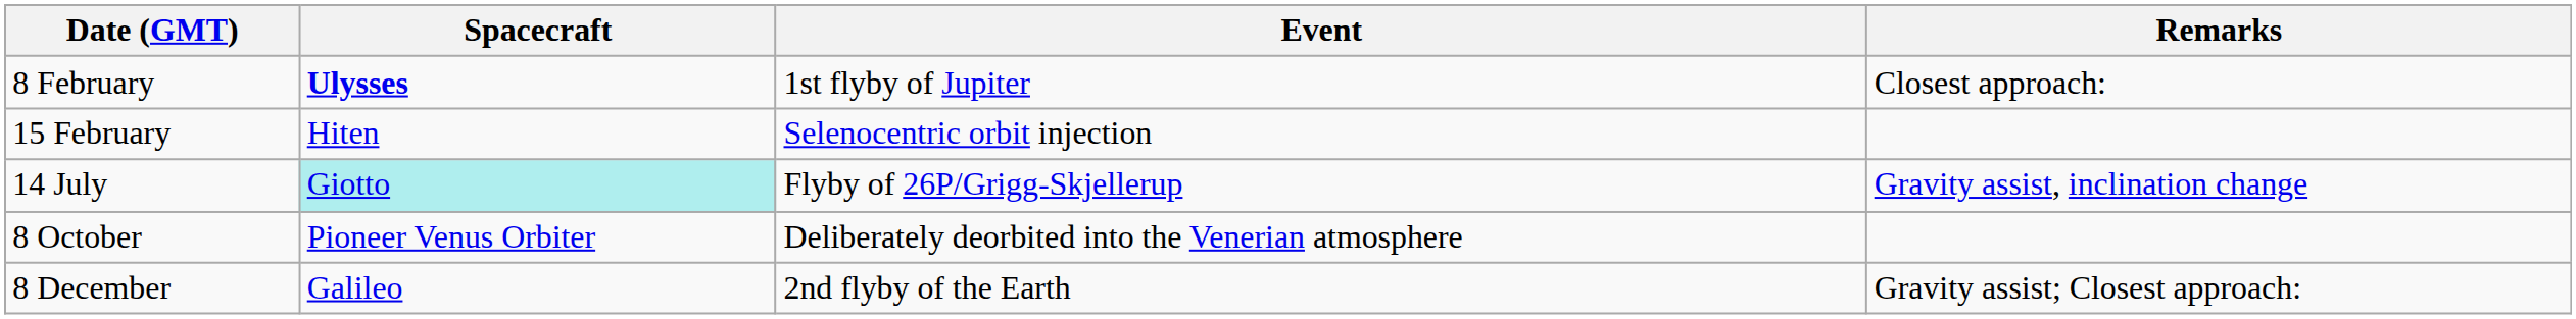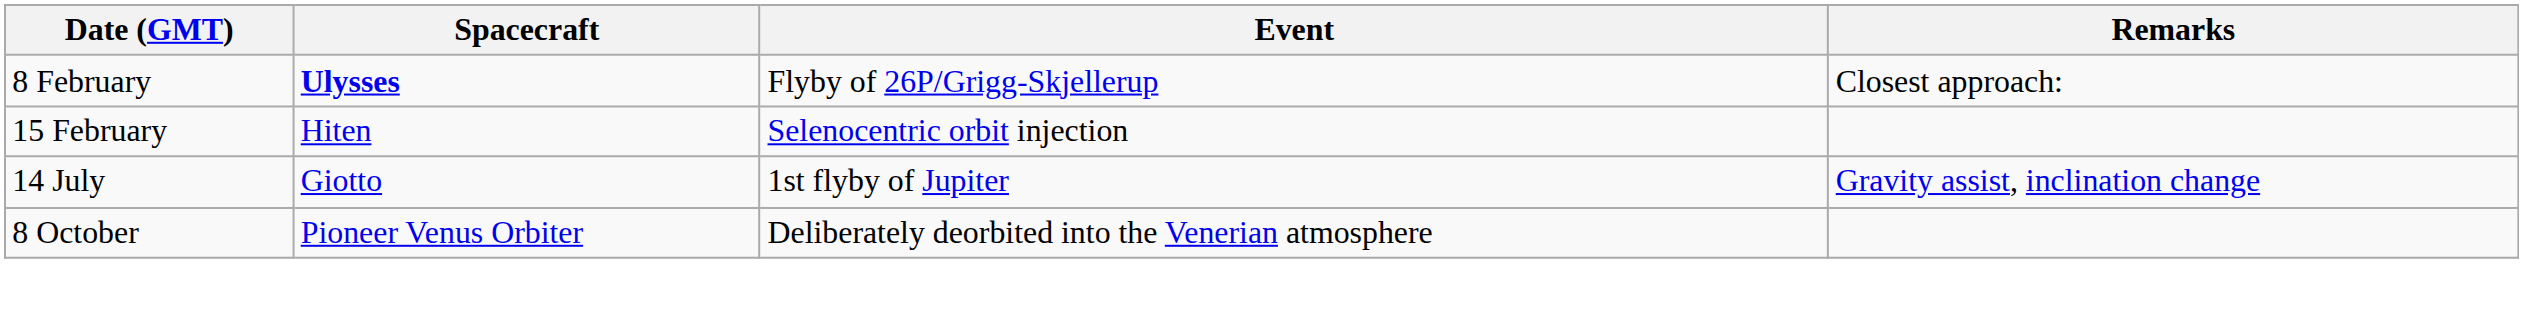 <table class="wikitable" border="1" width="100%">
 <tr>
 <th>Date (<a href='#'>GMT</a>)</th>
 <th>Spacecraft</th>
 <th>Event</th>
 <th>Remarks</th>
 </tr>
 <tr>
 <td>8 February</td>
 <td><strong><a href='#'>Ulysses</a></strong></td>
-<td>1st flyby of <a href='#'>Jupiter</a></td>
+<td>Flyby of <a href='#'>26P/Grigg-Skjellerup</a></td>
 <td>Closest approach: </td>
 </tr>
 <tr>
 <td>15 February</td>
 <td><a href='#'>Hiten</a></td>
 <td><a href='#'>Selenocentric orbit</a> injection</td>
 </tr>
 <tr>
 <td>14 July</td>
-<td style="background: paleturquoise;"><a href='#'>Giotto</a></td>
-<td>Flyby of <a href='#'>26P/Grigg-Skjellerup</a></td>
+<td><a href='#'>Giotto</a></td>
+<td>1st flyby of <a href='#'>Jupiter</a></td>
 <td><a href='#'>Gravity assist</a>, <a href='#'>inclination change</a></td>
 </tr>
 <tr>
 <td>8 October</td>
 <td><a href='#'>Pioneer Venus Orbiter</a></td>
 <td>Deliberately deorbited into the <a href='#'>Venerian</a> atmosphere</td>
 </tr>
-<tr>
-<td>8 December</td>
-<td><a href='#'>Galileo</a></td>
-<td>2nd flyby of the Earth</td>
-<td>Gravity assist; Closest approach: </td>
-</tr>
 </table>
